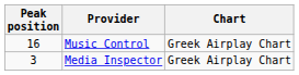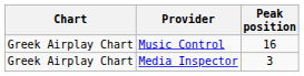 <table class="wikitable sortable">
 <tr>
+<th style="text-align:center;">Chart</th>
+<th>Provider</th>
 <th style="text-align:center;">Peak<br>position</th>
-<th>Provider</th>
-<th style="text-align:center;">Chart</th>
 </tr>
 <tr>
+<td align="left">Greek Airplay Chart</td>
+<td><a href='#'>Music Control</a></td>
 <td style="text-align:center;">16</td>
-<td><a href='#'>Music Control</a></td>
-<td align="left">Greek Airplay Chart</td>
 </tr>
 <tr>
+<td align="left">Greek Airplay Chart</td>
+<td><a href='#'>Media Inspector</a></td>
 <td style="text-align:center;">3 </td>
-<td><a href='#'>Media Inspector</a></td>
-<td align="left">Greek Airplay Chart</td>
 </tr>
 </table>
